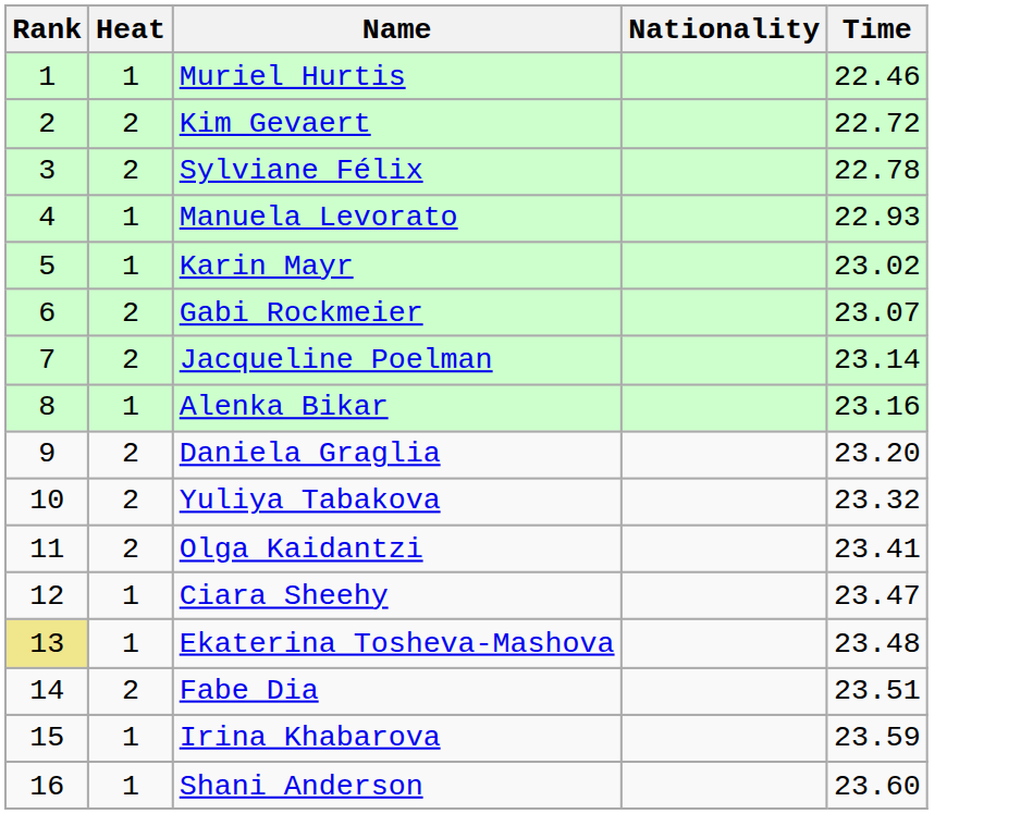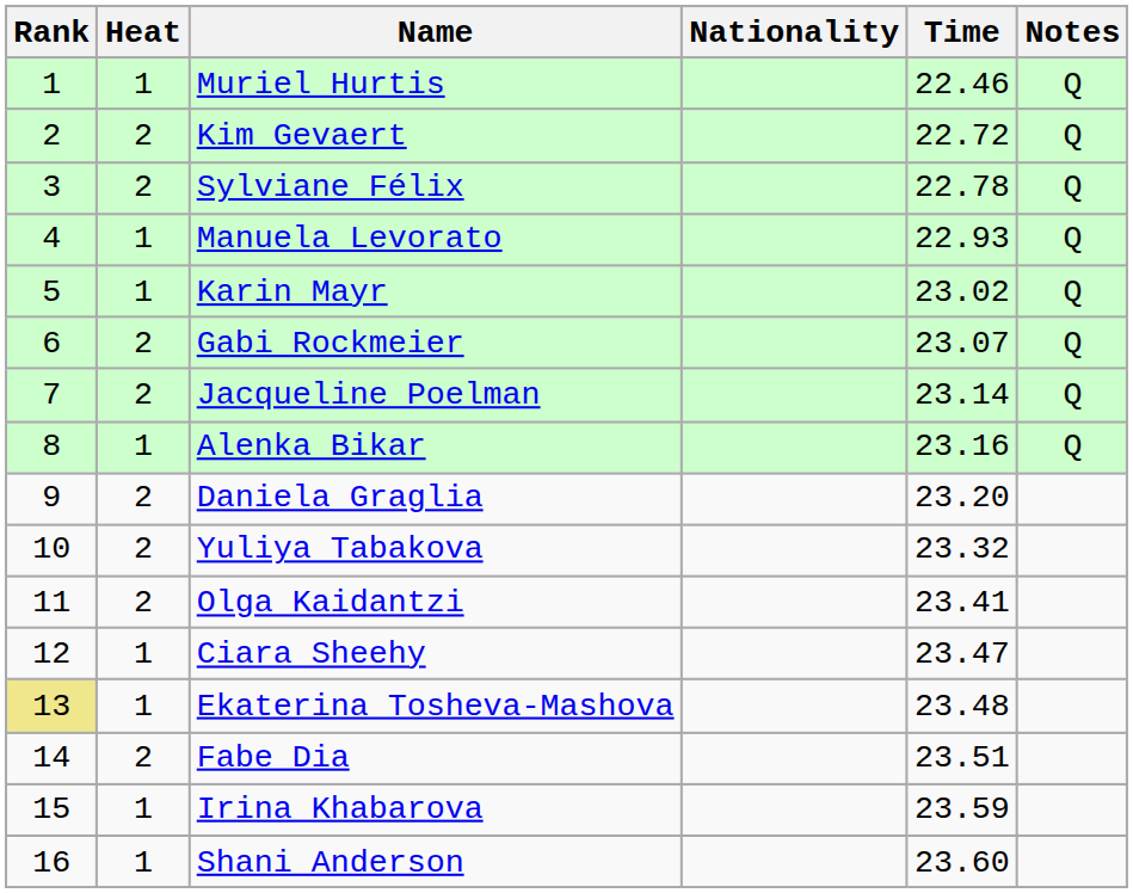 <table class="wikitable sortable" style="text-align:center">
 <tr>
 <th>Rank</th>
 <th>Heat</th>
 <th>Name</th>
 <th>Nationality</th>
 <th>Time</th>
+<th>Notes</th>
 </tr>
 <tr bgcolor=ccffcc>
 <td>1</td>
 <td>1</td>
 <td align=left><a href='#'>Muriel Hurtis</a></td>
 <td align=left></td>
 <td>22.46</td>
+<td>Q</td>
 </tr>
 <tr bgcolor=ccffcc>
 <td>2</td>
 <td>2</td>
 <td align=left><a href='#'>Kim Gevaert</a></td>
 <td align=left></td>
 <td>22.72</td>
+<td>Q</td>
 </tr>
 <tr bgcolor=ccffcc>
 <td>3</td>
 <td>2</td>
 <td align=left><a href='#'>Sylviane Félix</a></td>
 <td align=left></td>
 <td>22.78</td>
+<td>Q</td>
 </tr>
 <tr bgcolor=ccffcc>
 <td>4</td>
 <td>1</td>
 <td align=left><a href='#'>Manuela Levorato</a></td>
 <td align=left></td>
 <td>22.93</td>
+<td>Q</td>
 </tr>
 <tr bgcolor=ccffcc>
 <td>5</td>
 <td>1</td>
 <td align=left><a href='#'>Karin Mayr</a></td>
 <td align=left></td>
 <td>23.02</td>
+<td>Q</td>
 </tr>
 <tr bgcolor=ccffcc>
 <td>6</td>
 <td>2</td>
 <td align=left><a href='#'>Gabi Rockmeier</a></td>
 <td align=left></td>
 <td>23.07</td>
+<td>Q</td>
 </tr>
 <tr bgcolor=ccffcc>
 <td>7</td>
 <td>2</td>
 <td align=left><a href='#'>Jacqueline Poelman</a></td>
 <td align=left></td>
 <td>23.14</td>
+<td>Q</td>
 </tr>
 <tr bgcolor=ccffcc>
 <td>8</td>
 <td>1</td>
 <td align=left><a href='#'>Alenka Bikar</a></td>
 <td align=left></td>
 <td>23.16</td>
+<td>Q</td>
 </tr>
 <tr>
 <td>9</td>
 <td>2</td>
 <td align=left><a href='#'>Daniela Graglia</a></td>
 <td align=left></td>
 <td>23.20</td>
+<td></td>
 </tr>
 <tr>
 <td>10</td>
 <td>2</td>
 <td align=left><a href='#'>Yuliya Tabakova</a></td>
 <td align=left></td>
 <td>23.32</td>
+<td></td>
 </tr>
 <tr>
 <td>11</td>
 <td>2</td>
 <td align=left><a href='#'>Olga Kaidantzi</a></td>
 <td align=left></td>
 <td>23.41</td>
+<td></td>
 </tr>
 <tr>
 <td>12</td>
 <td>1</td>
 <td align=left><a href='#'>Ciara Sheehy</a></td>
 <td align=left></td>
 <td>23.47</td>
+<td></td>
 </tr>
 <tr>
 <td style="background: khaki;">13</td>
 <td>1</td>
 <td align=left><a href='#'>Ekaterina Tosheva-Mashova</a></td>
 <td align=left></td>
 <td>23.48</td>
+<td></td>
 </tr>
 <tr>
 <td>14</td>
 <td>2</td>
 <td align=left><a href='#'>Fabe Dia</a></td>
 <td align=left></td>
 <td>23.51</td>
+<td></td>
 </tr>
 <tr>
 <td>15</td>
 <td>1</td>
 <td align=left><a href='#'>Irina Khabarova</a></td>
 <td align=left></td>
 <td>23.59</td>
+<td></td>
 </tr>
 <tr>
 <td>16</td>
 <td>1</td>
 <td align=left><a href='#'>Shani Anderson</a></td>
 <td align=left></td>
 <td>23.60</td>
+<td></td>
 </tr>
 </table>
